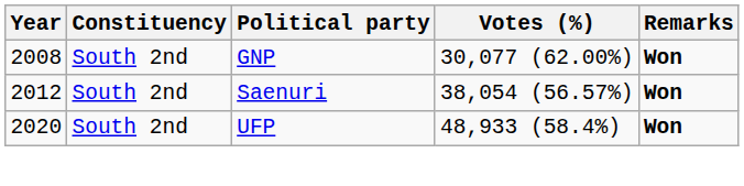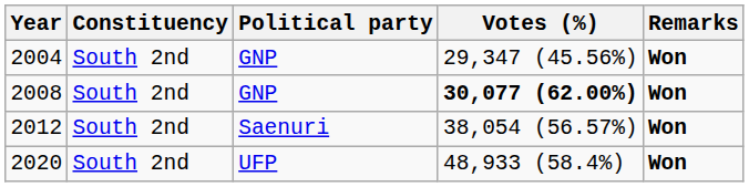 <table class="wikitable">
 <tr>
 <th>Year</th>
 <th>Constituency</th>
 <th>Political party</th>
 <th>Votes (%)</th>
 <th>Remarks</th>
 </tr>
 <tr>
+<td>2004</td>
+<td><a href='#'>South</a> 2nd</td>
+<td><a href='#'>GNP</a></td>
+<td>29,347 (45.56%)</td>
+<td><strong>Won</strong></td>
+</tr>
+<tr>
 <td>2008</td>
 <td><a href='#'>South</a> 2nd</td>
 <td><a href='#'>GNP</a></td>
-<td>30,077 (62.00%)</td>
+<td><strong>30,077 (62.00%)</strong></td>
 <td><strong>Won</strong></td>
 </tr>
 <tr>
 <td>2012</td>
 <td><a href='#'>South</a> 2nd</td>
 <td><a href='#'>Saenuri</a></td>
 <td>38,054 (56.57%)</td>
 <td><strong>Won</strong></td>
 </tr>
 <tr>
 <td>2020</td>
 <td><a href='#'>South</a> 2nd</td>
 <td><a href='#'>UFP</a></td>
 <td>48,933 (58.4%)</td>
 <td><strong>Won</strong></td>
 </tr>
 </table>
